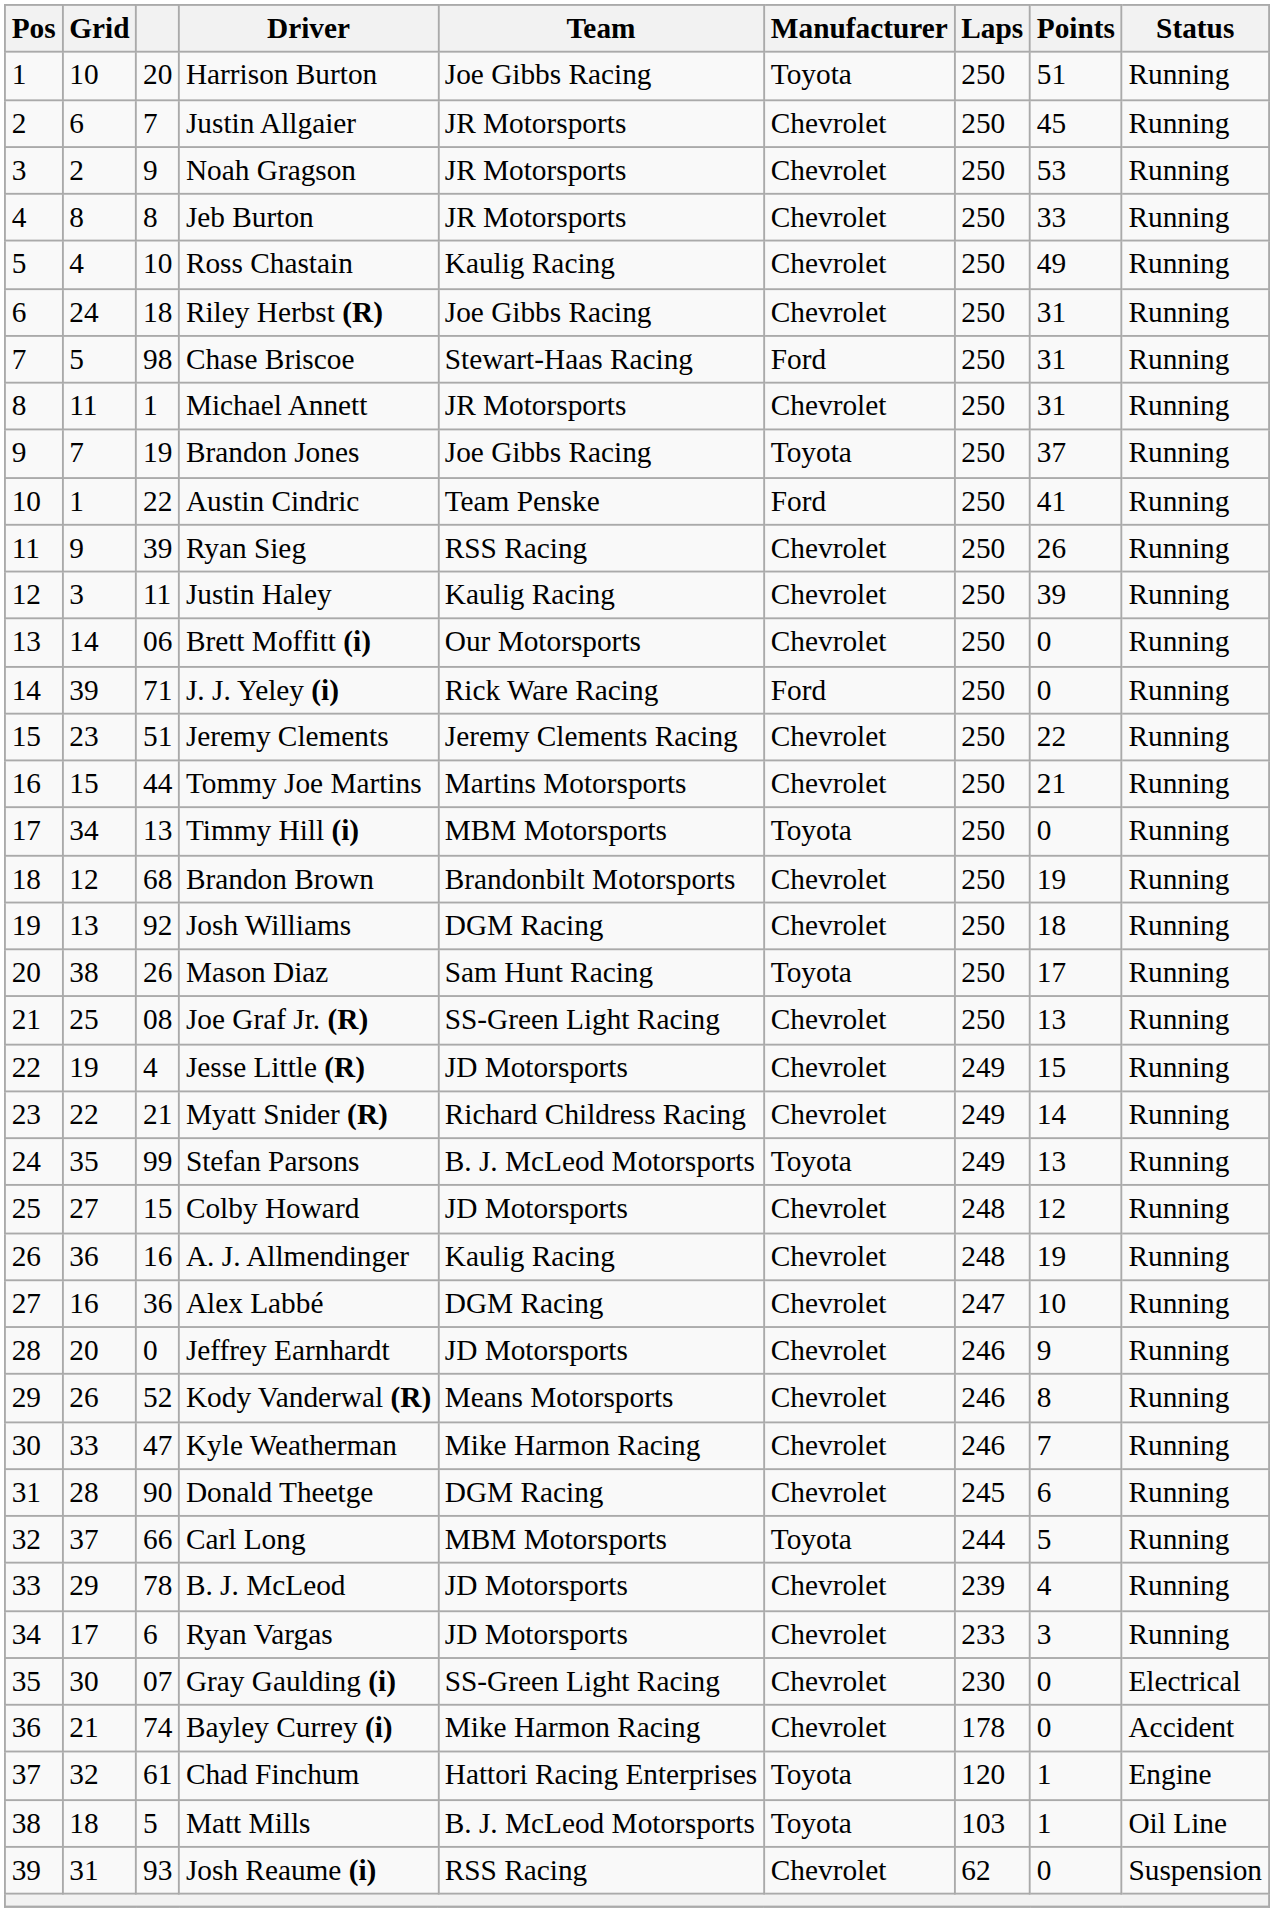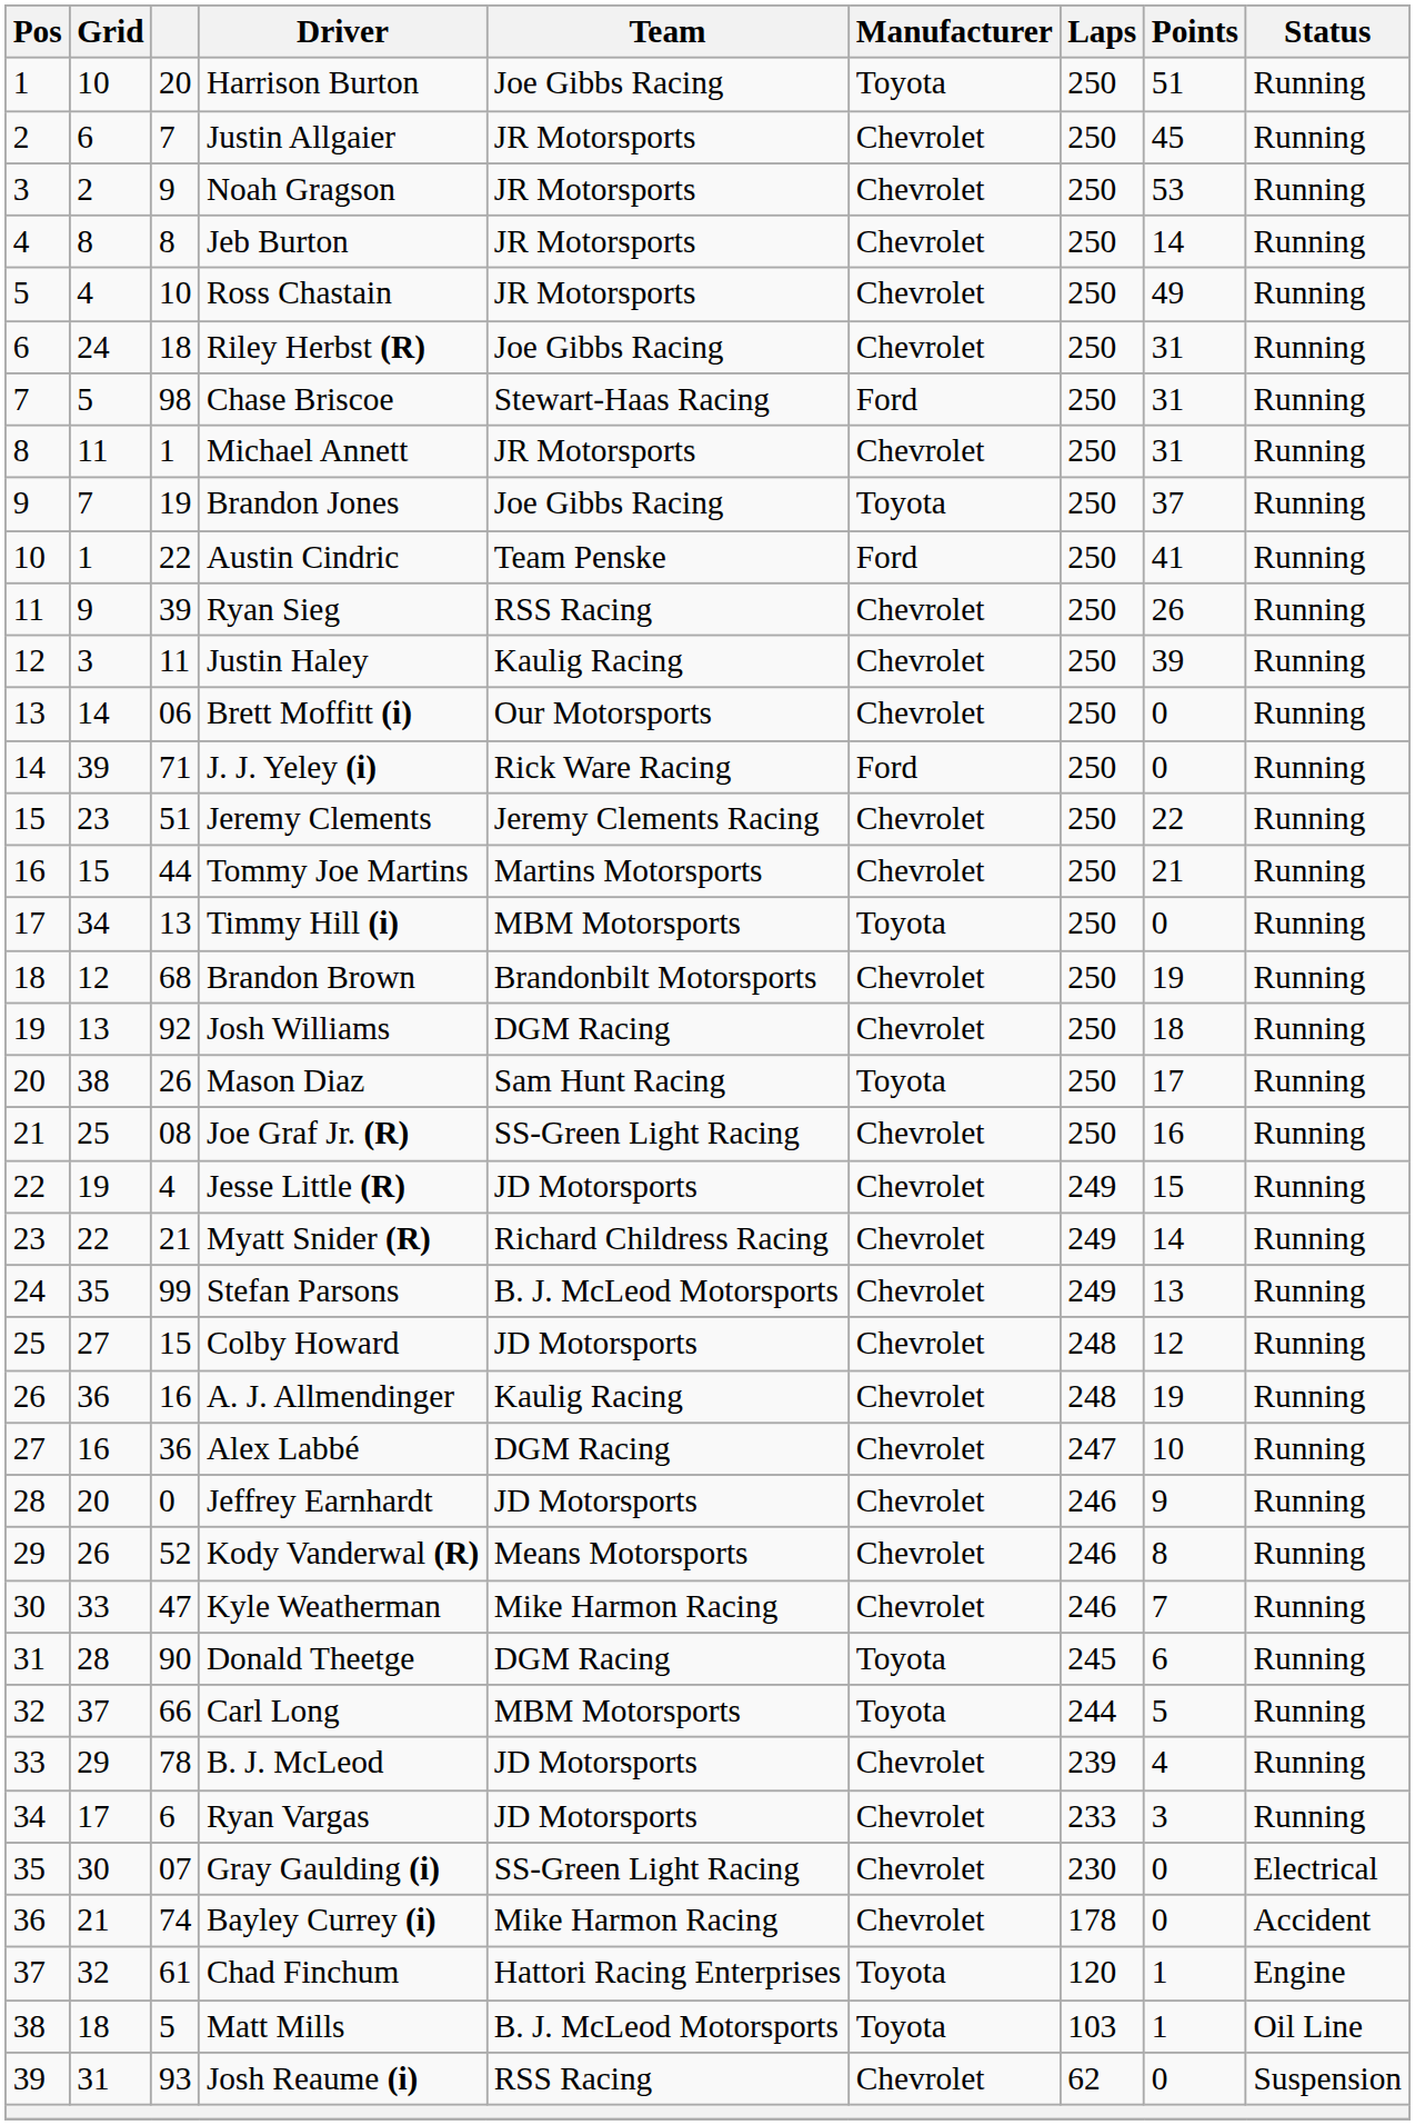 <table class="wikitable" style="font-size:98%">
 <tr>
 <th>Pos</th>
 <th>Grid</th>
 <th></th>
 <th>Driver</th>
 <th>Team</th>
 <th>Manufacturer</th>
 <th>Laps</th>
 <th>Points</th>
 <th>Status</th>
 </tr>
 <tr>
 <td>1</td>
 <td>10</td>
 <td>20</td>
 <td>Harrison Burton</td>
 <td>Joe Gibbs Racing</td>
 <td>Toyota</td>
 <td>250</td>
 <td>51</td>
 <td>Running</td>
 </tr>
 <tr>
 <td>2</td>
 <td>6</td>
 <td>7</td>
 <td>Justin Allgaier</td>
 <td>JR Motorsports</td>
 <td>Chevrolet</td>
 <td>250</td>
 <td>45</td>
 <td>Running</td>
 </tr>
 <tr>
 <td>3</td>
 <td>2</td>
 <td>9</td>
 <td>Noah Gragson</td>
 <td>JR Motorsports</td>
 <td>Chevrolet</td>
 <td>250</td>
 <td>53</td>
 <td>Running</td>
 </tr>
 <tr>
 <td>4</td>
 <td>8</td>
 <td>8</td>
 <td>Jeb Burton</td>
 <td>JR Motorsports</td>
 <td>Chevrolet</td>
 <td>250</td>
-<td>33</td>
+<td>14</td>
 <td>Running</td>
 </tr>
 <tr>
 <td>5</td>
 <td>4</td>
 <td>10</td>
 <td>Ross Chastain</td>
-<td>Kaulig Racing</td>
+<td>JR Motorsports</td>
 <td>Chevrolet</td>
 <td>250</td>
 <td>49</td>
 <td>Running</td>
 </tr>
 <tr>
 <td>6</td>
 <td>24</td>
 <td>18</td>
 <td>Riley Herbst <strong>(R)</strong></td>
 <td>Joe Gibbs Racing</td>
 <td>Chevrolet</td>
 <td>250</td>
 <td>31</td>
 <td>Running</td>
 </tr>
 <tr>
 <td>7</td>
 <td>5</td>
 <td>98</td>
 <td>Chase Briscoe</td>
 <td>Stewart-Haas Racing</td>
 <td>Ford</td>
 <td>250</td>
 <td>31</td>
 <td>Running</td>
 </tr>
 <tr>
 <td>8</td>
 <td>11</td>
 <td>1</td>
 <td>Michael Annett</td>
 <td>JR Motorsports</td>
 <td>Chevrolet</td>
 <td>250</td>
 <td>31</td>
 <td>Running</td>
 </tr>
 <tr>
 <td>9</td>
 <td>7</td>
 <td>19</td>
 <td>Brandon Jones</td>
 <td>Joe Gibbs Racing</td>
 <td>Toyota</td>
 <td>250</td>
 <td>37</td>
 <td>Running</td>
 </tr>
 <tr>
 <td>10</td>
 <td>1</td>
 <td>22</td>
 <td>Austin Cindric</td>
 <td>Team Penske</td>
 <td>Ford</td>
 <td>250</td>
 <td>41</td>
 <td>Running</td>
 </tr>
 <tr>
 <td>11</td>
 <td>9</td>
 <td>39</td>
 <td>Ryan Sieg</td>
 <td>RSS Racing</td>
 <td>Chevrolet</td>
 <td>250</td>
 <td>26</td>
 <td>Running</td>
 </tr>
 <tr>
 <td>12</td>
 <td>3</td>
 <td>11</td>
 <td>Justin Haley</td>
 <td>Kaulig Racing</td>
 <td>Chevrolet</td>
 <td>250</td>
 <td>39</td>
 <td>Running</td>
 </tr>
 <tr>
 <td>13</td>
 <td>14</td>
 <td>06</td>
 <td>Brett Moffitt <strong>(i)</strong></td>
 <td>Our Motorsports</td>
 <td>Chevrolet</td>
 <td>250</td>
 <td>0</td>
 <td>Running</td>
 </tr>
 <tr>
 <td>14</td>
 <td>39</td>
 <td>71</td>
 <td>J. J. Yeley <strong>(i)</strong></td>
 <td>Rick Ware Racing</td>
 <td>Ford</td>
 <td>250</td>
 <td>0</td>
 <td>Running</td>
 </tr>
 <tr>
 <td>15</td>
 <td>23</td>
 <td>51</td>
 <td>Jeremy Clements</td>
 <td>Jeremy Clements Racing</td>
 <td>Chevrolet</td>
 <td>250</td>
 <td>22</td>
 <td>Running</td>
 </tr>
 <tr>
 <td>16</td>
 <td>15</td>
 <td>44</td>
 <td>Tommy Joe Martins</td>
 <td>Martins Motorsports</td>
 <td>Chevrolet</td>
 <td>250</td>
 <td>21</td>
 <td>Running</td>
 </tr>
 <tr>
 <td>17</td>
 <td>34</td>
 <td>13</td>
 <td>Timmy Hill <strong>(i)</strong></td>
 <td>MBM Motorsports</td>
 <td>Toyota</td>
 <td>250</td>
 <td>0</td>
 <td>Running</td>
 </tr>
 <tr>
 <td>18</td>
 <td>12</td>
 <td>68</td>
 <td>Brandon Brown</td>
 <td>Brandonbilt Motorsports</td>
 <td>Chevrolet</td>
 <td>250</td>
 <td>19</td>
 <td>Running</td>
 </tr>
 <tr>
 <td>19</td>
 <td>13</td>
 <td>92</td>
 <td>Josh Williams</td>
 <td>DGM Racing</td>
 <td>Chevrolet</td>
 <td>250</td>
 <td>18</td>
 <td>Running</td>
 </tr>
 <tr>
 <td>20</td>
 <td>38</td>
 <td>26</td>
 <td>Mason Diaz</td>
 <td>Sam Hunt Racing</td>
 <td>Toyota</td>
 <td>250</td>
 <td>17</td>
 <td>Running</td>
 </tr>
 <tr>
 <td>21</td>
 <td>25</td>
 <td>08</td>
 <td>Joe Graf Jr. <strong>(R)</strong></td>
 <td>SS-Green Light Racing</td>
 <td>Chevrolet</td>
 <td>250</td>
-<td>13</td>
+<td>16</td>
 <td>Running</td>
 </tr>
 <tr>
 <td>22</td>
 <td>19</td>
 <td>4</td>
 <td>Jesse Little <strong>(R)</strong></td>
 <td>JD Motorsports</td>
 <td>Chevrolet</td>
 <td>249</td>
 <td>15</td>
 <td>Running</td>
 </tr>
 <tr>
 <td>23</td>
 <td>22</td>
 <td>21</td>
 <td>Myatt Snider <strong>(R)</strong></td>
 <td>Richard Childress Racing</td>
 <td>Chevrolet</td>
 <td>249</td>
 <td>14</td>
 <td>Running</td>
 </tr>
 <tr>
 <td>24</td>
 <td>35</td>
 <td>99</td>
 <td>Stefan Parsons</td>
 <td>B. J. McLeod Motorsports</td>
-<td>Toyota</td>
+<td>Chevrolet</td>
 <td>249</td>
 <td>13</td>
 <td>Running</td>
 </tr>
 <tr>
 <td>25</td>
 <td>27</td>
 <td>15</td>
 <td>Colby Howard</td>
 <td>JD Motorsports</td>
 <td>Chevrolet</td>
 <td>248</td>
 <td>12</td>
 <td>Running</td>
 </tr>
 <tr>
 <td>26</td>
 <td>36</td>
 <td>16</td>
 <td>A. J. Allmendinger</td>
 <td>Kaulig Racing</td>
 <td>Chevrolet</td>
 <td>248</td>
 <td>19</td>
 <td>Running</td>
 </tr>
 <tr>
 <td>27</td>
 <td>16</td>
 <td>36</td>
 <td>Alex Labbé</td>
 <td>DGM Racing</td>
 <td>Chevrolet</td>
 <td>247</td>
 <td>10</td>
 <td>Running</td>
 </tr>
 <tr>
 <td>28</td>
 <td>20</td>
 <td>0</td>
 <td>Jeffrey Earnhardt</td>
 <td>JD Motorsports</td>
 <td>Chevrolet</td>
 <td>246</td>
 <td>9</td>
 <td>Running</td>
 </tr>
 <tr>
 <td>29</td>
 <td>26</td>
 <td>52</td>
 <td>Kody Vanderwal <strong>(R)</strong></td>
 <td>Means Motorsports</td>
 <td>Chevrolet</td>
 <td>246</td>
 <td>8</td>
 <td>Running</td>
 </tr>
 <tr>
 <td>30</td>
 <td>33</td>
 <td>47</td>
 <td>Kyle Weatherman</td>
 <td>Mike Harmon Racing</td>
 <td>Chevrolet</td>
 <td>246</td>
 <td>7</td>
 <td>Running</td>
 </tr>
 <tr>
 <td>31</td>
 <td>28</td>
 <td>90</td>
 <td>Donald Theetge</td>
 <td>DGM Racing</td>
-<td>Chevrolet</td>
+<td>Toyota</td>
 <td>245</td>
 <td>6</td>
 <td>Running</td>
 </tr>
 <tr>
 <td>32</td>
 <td>37</td>
 <td>66</td>
 <td>Carl Long</td>
 <td>MBM Motorsports</td>
 <td>Toyota</td>
 <td>244</td>
 <td>5</td>
 <td>Running</td>
 </tr>
 <tr>
 <td>33</td>
 <td>29</td>
 <td>78</td>
 <td>B. J. McLeod</td>
 <td>JD Motorsports</td>
 <td>Chevrolet</td>
 <td>239</td>
 <td>4</td>
 <td>Running</td>
 </tr>
 <tr>
 <td>34</td>
 <td>17</td>
 <td>6</td>
 <td>Ryan Vargas</td>
 <td>JD Motorsports</td>
 <td>Chevrolet</td>
 <td>233</td>
 <td>3</td>
 <td>Running</td>
 </tr>
 <tr>
 <td>35</td>
 <td>30</td>
 <td>07</td>
 <td>Gray Gaulding <strong>(i)</strong></td>
 <td>SS-Green Light Racing</td>
 <td>Chevrolet</td>
 <td>230</td>
 <td>0</td>
 <td>Electrical</td>
 </tr>
 <tr>
 <td>36</td>
 <td>21</td>
 <td>74</td>
 <td>Bayley Currey <strong>(i)</strong></td>
 <td>Mike Harmon Racing</td>
 <td>Chevrolet</td>
 <td>178</td>
 <td>0</td>
 <td>Accident</td>
 </tr>
 <tr>
 <td>37</td>
 <td>32</td>
 <td>61</td>
 <td>Chad Finchum</td>
 <td>Hattori Racing Enterprises</td>
 <td>Toyota</td>
 <td>120</td>
 <td>1</td>
 <td>Engine</td>
 </tr>
 <tr>
 <td>38</td>
 <td>18</td>
 <td>5</td>
 <td>Matt Mills</td>
 <td>B. J. McLeod Motorsports</td>
 <td>Toyota</td>
 <td>103</td>
 <td>1</td>
 <td>Oil Line</td>
 </tr>
 <tr>
 <td>39</td>
 <td>31</td>
 <td>93</td>
 <td>Josh Reaume <strong>(i)</strong></td>
 <td>RSS Racing</td>
 <td>Chevrolet</td>
 <td>62</td>
 <td>0</td>
 <td>Suspension</td>
 </tr>
 <tr>
 <th colspan="9"></th>
 </tr>
 <tr>
 </tr>
 </table>
